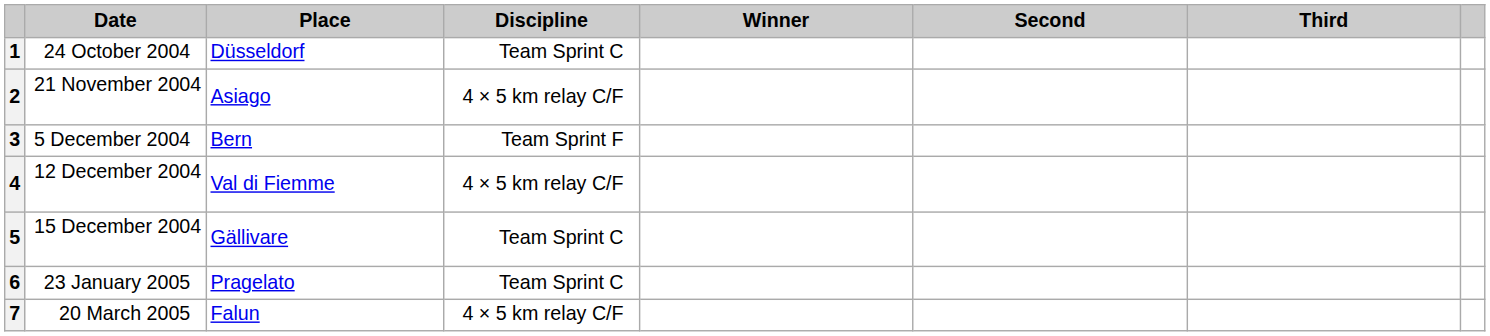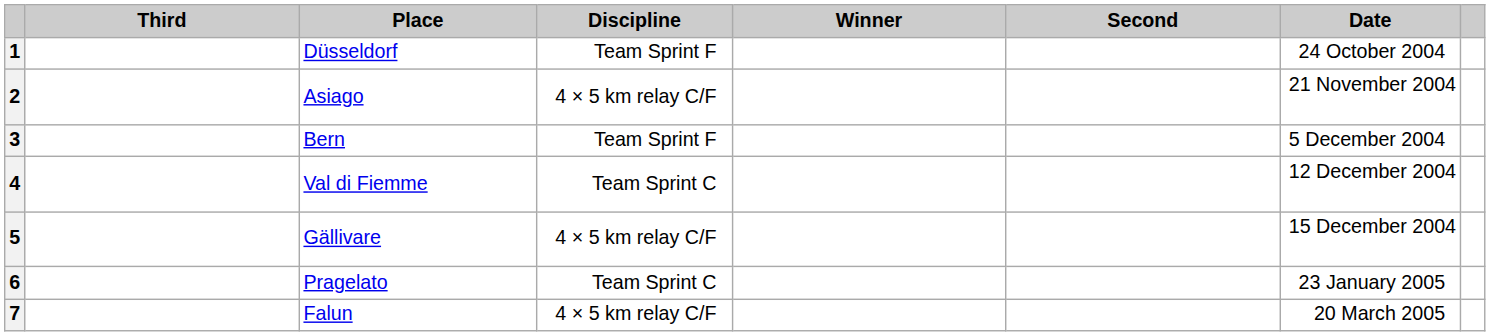 <table class="wikitable plainrowheaders" style="background:#fff; font-size:86%; line-height:16px; border:grey solid 1px; border-collapse:collapse;">
 <tr style="background:#ccc; text-align:center;">
 <th scope="col" style="background:#ccc; width=20 px;"></th>
-<th scope="col" style="background:#ccc; width:120px;">Date</th>
+<th scope="col" style="background:#ccc; width:185px;">Third</th>
 <th scope="col" style="background:#ccc; width:160px;">Place</th>
 <th scope="col" style="background:#ccc; width:130px;">Discipline</th>
 <th scope="col" style="background:#ccc; width:185px;">Winner</th>
 <th scope="col" style="background:#ccc; width:185px;">Second</th>
-<th scope="col" style="background:#ccc; width:185px;">Third</th>
+<th scope="col" style="background:#ccc; width:120px;">Date</th>
 <th scope="col" style="background:#ccc; width:10px;"></th>
 </tr>
 <tr>
 <th>1</th>
-<td align=right>24 October 2004  </td>
+<td></td>
 <td> <a href='#'>Düsseldorf</a></td>
-<td align=right>Team Sprint C  </td>
+<td align=right>Team Sprint F  </td>
 <td></td>
 <td></td>
-<td></td>
+<td align=right>24 October 2004  </td>
 <td></td>
 </tr>
 <tr>
 <th>2</th>
-<td align=right>21 November 2004  </td>
+<td></td>
 <td> <a href='#'>Asiago</a></td>
 <td align=right>4 × 5 km relay C/F  </td>
 <td></td>
 <td></td>
-<td></td>
+<td align=right>21 November 2004  </td>
 <td></td>
 </tr>
 <tr>
 <th>3</th>
-<td align=right>5 December 2004  </td>
+<td></td>
 <td> <a href='#'>Bern</a></td>
 <td align=right>Team Sprint F  </td>
 <td></td>
 <td></td>
-<td></td>
+<td align=right>5 December 2004  </td>
 <td></td>
 </tr>
 <tr>
 <th>4</th>
-<td align=right>12 December 2004  </td>
+<td></td>
 <td> <a href='#'>Val di Fiemme</a></td>
-<td align=right>4 × 5 km relay C/F  </td>
+<td align=right>Team Sprint C  </td>
 <td></td>
 <td></td>
-<td></td>
+<td align=right>12 December 2004  </td>
 <td></td>
 </tr>
 <tr>
 <th>5</th>
-<td align=right>15 December 2004  </td>
+<td></td>
 <td> <a href='#'>Gällivare</a></td>
-<td align=right>Team Sprint C  </td>
+<td align=right>4 × 5 km relay C/F  </td>
 <td></td>
 <td></td>
-<td></td>
+<td align=right>15 December 2004  </td>
 <td></td>
 </tr>
 <tr>
 <th>6</th>
-<td align=right>23 January 2005  </td>
+<td></td>
 <td> <a href='#'>Pragelato</a></td>
 <td align=right>Team Sprint C  </td>
 <td></td>
 <td></td>
-<td></td>
+<td align=right>23 January 2005  </td>
 <td></td>
 </tr>
 <tr>
 <th>7</th>
-<td align=right>20 March 2005  </td>
+<td></td>
 <td> <a href='#'>Falun</a></td>
 <td align=right>4 × 5 km relay C/F  </td>
 <td></td>
 <td></td>
-<td></td>
+<td align=right>20 March 2005  </td>
 <td></td>
 </tr>
 </table>
